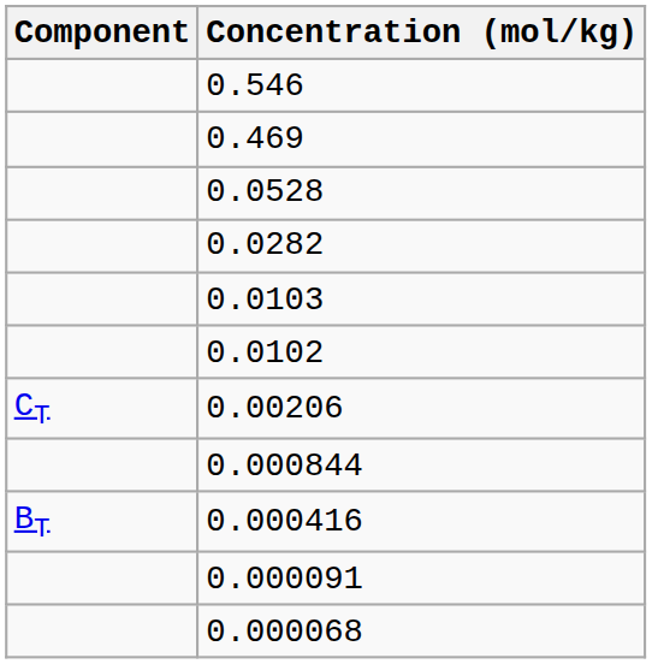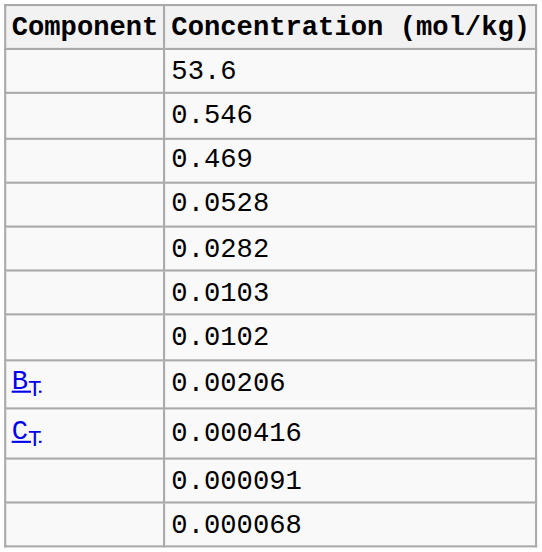 <table class="wikitable sortable" style="float: left; margin: 0 0 1em 1em;">
 <tr>
 <th>Component</th>
 <th>Concentration (mol/kg)</th>
+</tr>
+<tr>
+<td></td>
+<td>53.6</td>
 </tr>
 <tr>
 <td></td>
 <td>0.546</td>
 </tr>
 <tr>
 <td></td>
 <td>0.469</td>
 </tr>
 <tr>
 <td></td>
 <td>0.0528</td>
 </tr>
 <tr>
 <td></td>
 <td>0.0282</td>
 </tr>
 <tr>
 <td></td>
 <td>0.0103</td>
 </tr>
 <tr>
 <td></td>
 <td>0.0102</td>
 </tr>
 <tr>
-<td><a href='#'>C<sub>T</sub></a></td>
+<td><a href='#'>B<sub>T</sub></a></td>
 <td>0.00206</td>
 </tr>
 <tr>
-<td></td>
-<td>0.000844</td>
-</tr>
-<tr>
-<td><a href='#'>B<sub>T</sub></a></td>
+<td><a href='#'>C<sub>T</sub></a></td>
 <td>0.000416</td>
 </tr>
 <tr>
 <td></td>
 <td>0.000091</td>
 </tr>
 <tr>
 <td></td>
 <td>0.000068</td>
 </tr>
 </table>
